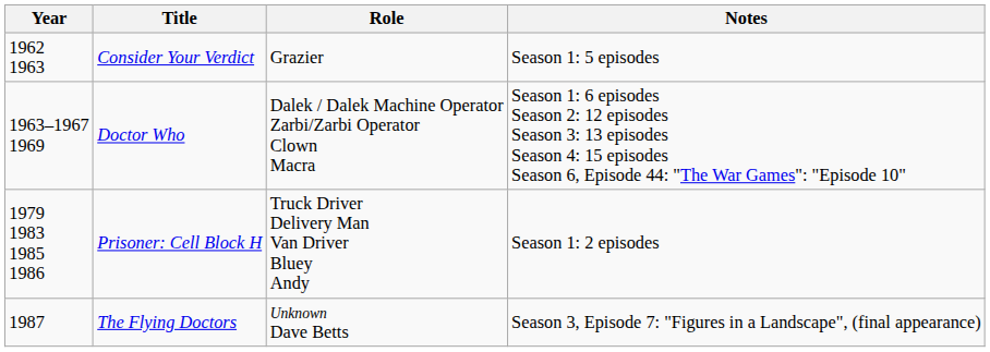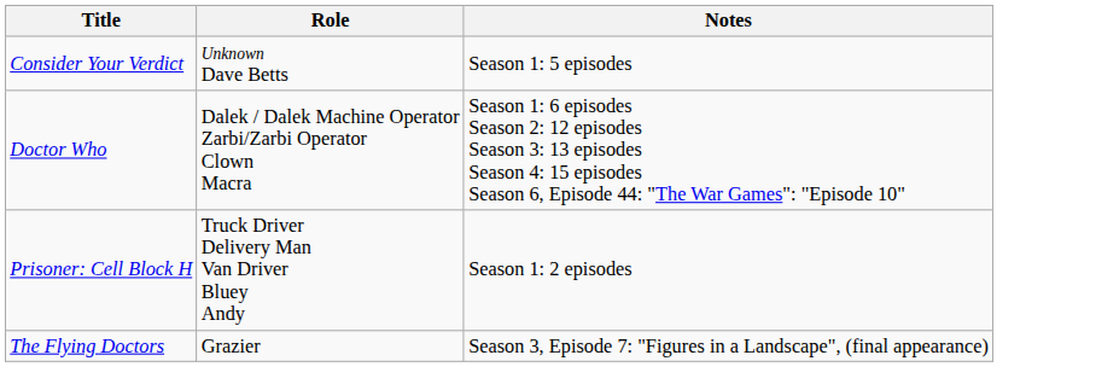 <table class="wikitable sortable jquery-tablesorter">
 <tr>
-<th>Year</th>
 <th>Title</th>
 <th>Role</th>
 <th>Notes</th>
 </tr>
 <tr>
-<td>1962<br>1963</td>
 <td><em><a href='#'>Consider Your Verdict</a></em></td>
-<td>Grazier</td>
+<td><small><em>Unknown</em></small><br>Dave Betts</td>
 <td>Season 1: 5 episodes</td>
 </tr>
 <tr>
-<td>1963–1967<br>1969</td>
 <td><em><a href='#'>Doctor Who</a></em></td>
 <td>Dalek / Dalek Machine Operator<br>Zarbi/Zarbi Operator<br>Clown<br>Macra</td>
 <td>Season 1: 6 episodes<br>Season 2: 12 episodes<br>Season 3: 13 episodes<br>Season 4: 15 episodes<br>Season 6, Episode 44: "<a href='#'>The War Games</a>": "Episode 10"</td>
 </tr>
 <tr>
-<td>1979<br>1983<br>1985<br>1986</td>
 <td><em><a href='#'>Prisoner: Cell Block H</a></em></td>
 <td>Truck Driver<br>Delivery Man<br>Van Driver<br>Bluey<br>Andy</td>
 <td>Season 1: 2 episodes</td>
 </tr>
 <tr>
-<td>1987</td>
 <td><em><a href='#'>The Flying Doctors</a></em></td>
-<td><small><em>Unknown</em></small><br>Dave Betts</td>
+<td>Grazier</td>
 <td>Season 3, Episode 7: "Figures in a Landscape", (final appearance)</td>
 </tr>
 </table>
